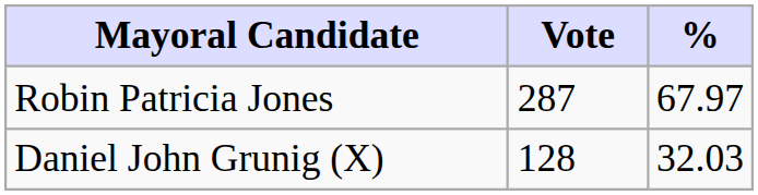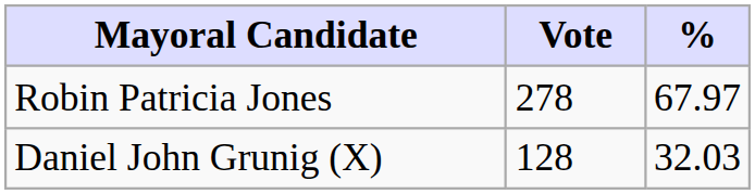 <table class="wikitable">
 <tr>
 <th style="background:#ddf; width:200px;">Mayoral Candidate </th>
 <th style="background:#ddf; width:50px;">Vote</th>
 <th style="background:#ddf; width:30px;">%</th>
 </tr>
 <tr>
 <td>Robin Patricia Jones</td>
-<td>287</td>
+<td>278</td>
 <td>67.97</td>
 </tr>
 <tr>
 <td>Daniel John Grunig (X)</td>
 <td>128</td>
 <td>32.03</td>
 </tr>
 </table>
